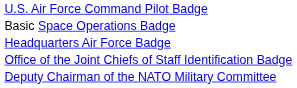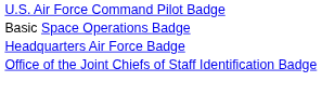 <table>
 <tr>
 <td></td>
 <td><a href='#'>U.S. Air Force Command Pilot Badge</a></td>
 </tr>
 <tr>
 <td></td>
 <td>Basic <a href='#'>Space Operations Badge</a></td>
 </tr>
 <tr>
 <td></td>
 <td><a href='#'>Headquarters Air Force Badge</a></td>
 </tr>
 <tr>
 <td></td>
 <td><a href='#'>Office of the Joint Chiefs of Staff Identification Badge</a></td>
 </tr>
-<tr>
-<td></td>
-<td><a href='#'>Deputy Chairman of the NATO Military Committee</a></td>
-</tr>
 </table>
